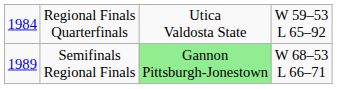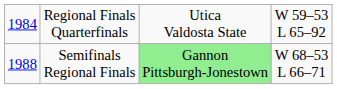 <table class="wikitable">
 <tr align="center">
 <td><a href='#'>1984</a></td>
 <td>Regional Finals<br>Quarterfinals</td>
 <td>Utica<br>Valdosta State</td>
 <td>W 59–53<br>L 65–92</td>
 </tr>
 <tr align="center">
-<td><a href='#'>1989</a></td>
+<td><a href='#'>1988</a></td>
 <td>Semifinals<br>Regional Finals</td>
 <td style="background: lightgreen;">Gannon<br>Pittsburgh-Jonestown</td>
 <td>W 68–53<br>L 66–71</td>
 </tr>
 </table>
